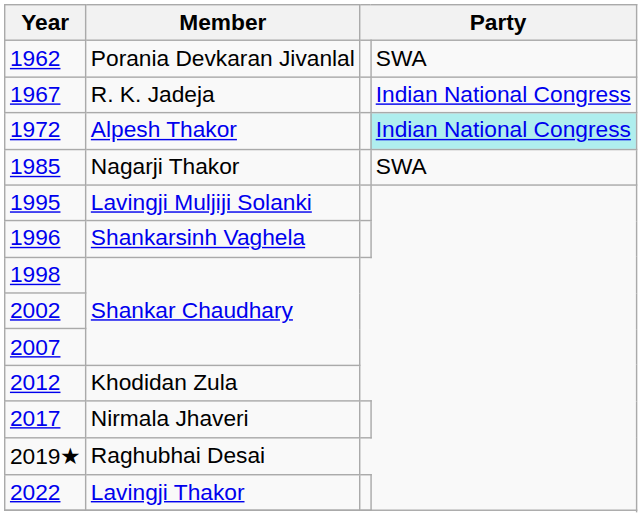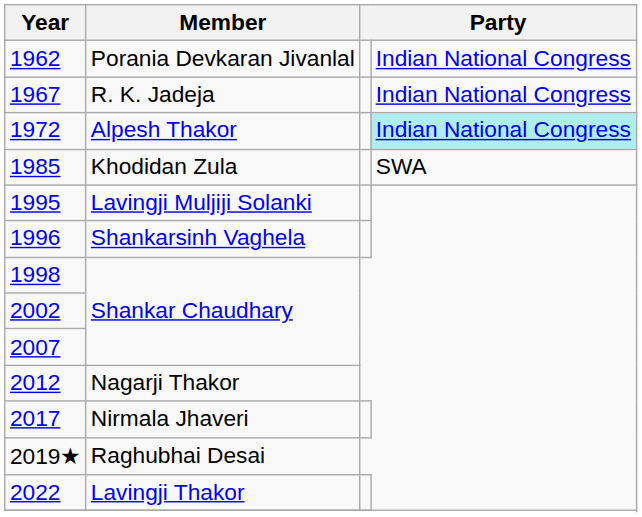 <table class="wikitable sortable">
 <tr>
 <th>Year</th>
 <th>Member</th>
 <th colspan="2">Party</th>
 </tr>
 <tr>
 <td><a href='#'>1962</a></td>
 <td>Porania Devkaran Jivanlal</td>
 <td></td>
-<td>SWA</td>
+<td><a href='#'>Indian National Congress</a></td>
 </tr>
 <tr>
 <td><a href='#'>1967</a></td>
 <td>R. K. Jadeja</td>
 <td></td>
 <td><a href='#'>Indian National Congress</a></td>
 </tr>
 <tr>
 <td><a href='#'>1972</a></td>
 <td><a href='#'>Alpesh Thakor</a></td>
 <td></td>
 <td style="background: paleturquoise;"><a href='#'>Indian National Congress</a></td>
 </tr>
 <tr>
 <td><a href='#'>1985</a></td>
-<td>Nagarji Thakor</td>
+<td>Khodidan Zula</td>
 <td></td>
 <td>SWA</td>
 </tr>
 <tr>
 <td><a href='#'>1995</a></td>
 <td><a href='#'>Lavingji Muljiji Solanki</a></td>
 <td></td>
 </tr>
 <tr>
 <td><a href='#'>1996</a></td>
 <td><a href='#'>Shankarsinh Vaghela</a></td>
 <td></td>
 </tr>
 <tr>
 <td><a href='#'>1998</a></td>
 <td rowspan=3><a href='#'>Shankar Chaudhary</a></td>
 </tr>
 <tr>
 <td><a href='#'>2002</a></td>
 </tr>
 <tr>
 <td><a href='#'>2007</a></td>
 </tr>
 <tr>
 <td><a href='#'>2012</a></td>
-<td>Khodidan Zula</td>
+<td>Nagarji Thakor</td>
 </tr>
 <tr>
 <td><a href='#'>2017</a></td>
 <td>Nirmala Jhaveri</td>
 <td></td>
 </tr>
 <tr>
 <td>2019★</td>
 <td>Raghubhai Desai</td>
 </tr>
 <tr>
 <td><a href='#'>2022</a></td>
 <td><a href='#'>Lavingji Thakor</a></td>
 <td></td>
 </tr>
 <tr>
 </tr>
 </table>
